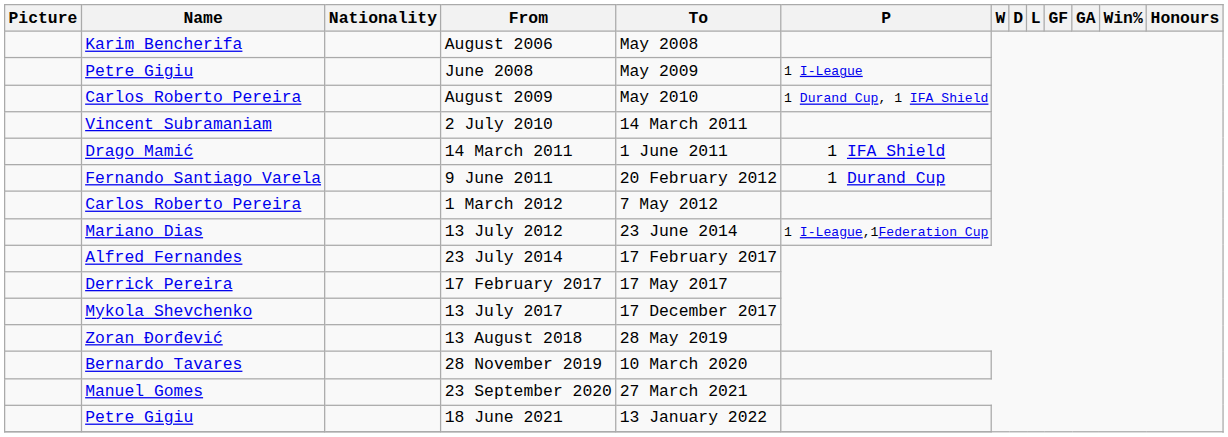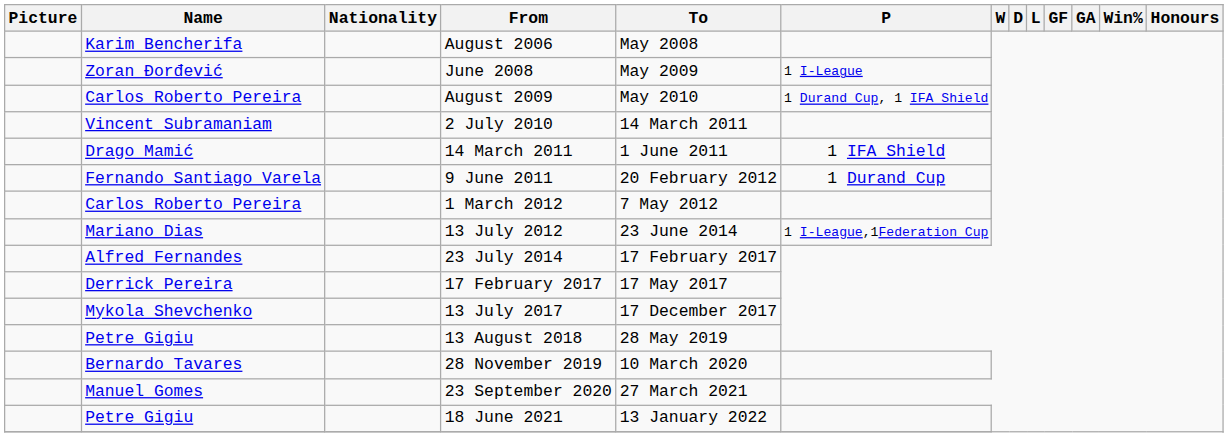 <table class="wikitable sortable" style="text-align: center">
 <tr>
 <th>Picture</th>
 <th>Name</th>
 <th>Nationality</th>
 <th>From</th>
 <th class="unsortable">To</th>
 <th>P</th>
 <th>W</th>
 <th>D</th>
 <th>L</th>
 <th>GF</th>
 <th>GA</th>
 <th>Win%</th>
 <th class="unsortable">Honours</th>
 </tr>
 <tr>
 <td></td>
 <td align=left><a href='#'>Karim Bencherifa</a></td>
 <td></td>
 <td align=left>August 2006</td>
 <td align=left>May 2008<br></td>
 <td></td>
 </tr>
 <tr>
 <td></td>
-<td align=left><a href='#'>Petre Gigiu</a></td>
+<td align=left><a href='#'>Zoran Đorđević</a></td>
 <td></td>
 <td align=left>June 2008</td>
 <td align=left>May 2009<br></td>
 <td align=left style="font-size: 80%">1 <a href='#'>I-League</a></td>
 </tr>
 <tr>
 <td></td>
 <td align=left><a href='#'>Carlos Roberto Pereira</a></td>
 <td></td>
 <td align=left>August 2009</td>
 <td align=left>May 2010<br></td>
 <td align=left style="font-size: 80%">1 <a href='#'>Durand Cup</a>, 1 <a href='#'>IFA Shield</a></td>
 </tr>
 <tr>
 <td></td>
 <td align=left><a href='#'>Vincent Subramaniam</a></td>
 <td></td>
 <td align=left>2 July 2010</td>
 <td align=left>14 March 2011<br></td>
 <td align=left style="font-size: 80%"></td>
 </tr>
 <tr>
 <td></td>
 <td align=left><a href='#'>Drago Mamić</a></td>
 <td></td>
 <td align=left>14 March 2011</td>
 <td align=left>1 June 2011<br></td>
 <td>1 <a href='#'>IFA Shield</a></td>
 </tr>
 <tr>
 <td align=center></td>
 <td align=left><a href='#'>Fernando Santiago Varela</a></td>
 <td></td>
 <td align=left>9 June 2011</td>
 <td align=left>20 February 2012<br></td>
 <td>1 <a href='#'>Durand Cup</a></td>
 </tr>
 <tr>
 <td></td>
 <td align=left><a href='#'>Carlos Roberto Pereira</a></td>
 <td></td>
 <td align=left>1 March 2012</td>
 <td align=left>7 May 2012<br></td>
 <td></td>
 </tr>
 <tr>
 <td></td>
 <td align=left><a href='#'>Mariano Dias</a></td>
 <td></td>
 <td align=left>13 July 2012</td>
 <td align=left>23 June 2014<br></td>
 <td align=left style="font-size: 80%">1 <a href='#'>I-League</a>,1<a href='#'>Federation Cup</a></td>
 </tr>
 <tr>
 <td></td>
 <td align=left><a href='#'>Alfred Fernandes</a></td>
 <td></td>
 <td align=left>23 July 2014</td>
 <td align=left>17 February 2017<br></td>
 </tr>
 <tr Derrick Pereira>
 <td></td>
 <td align=left><a href='#'>Derrick Pereira</a></td>
 <td></td>
 <td align=left>17 February 2017</td>
 <td align=left>17 May 2017<br></td>
 </tr>
 <tr>
 <td></td>
 <td align=left><a href='#'>Mykola Shevchenko</a></td>
 <td></td>
 <td align=left>13 July 2017</td>
 <td align=left>17 December 2017<br></td>
 </tr>
 <tr>
 <td></td>
-<td align=left><a href='#'>Zoran Đorđević</a></td>
+<td align=left><a href='#'>Petre Gigiu</a></td>
 <td></td>
 <td align=left>13 August 2018</td>
 <td align=left>28 May 2019<br></td>
 </tr>
 <tr>
 <td></td>
 <td align=left><a href='#'>Bernardo Tavares</a></td>
 <td></td>
 <td align=left>28 November 2019</td>
 <td align=left>10 March 2020<br></td>
 <td></td>
 </tr>
 <tr>
 <td></td>
 <td align=left><a href='#'>Manuel Gomes</a></td>
 <td></td>
 <td align=left>23 September 2020</td>
 <td align=left>27 March 2021<br></td>
 </tr>
 <tr>
 <td></td>
 <td align=left><a href='#'>Petre Gigiu</a></td>
 <td></td>
 <td align=left>18 June 2021</td>
 <td align=left>13 January 2022<br></td>
 <td></td>
 </tr>
 <tr>
 </tr>
 </table>
